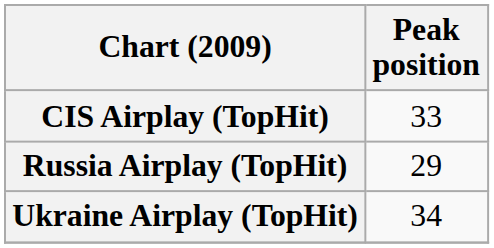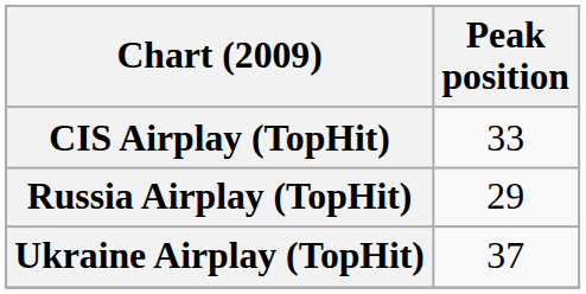 <table class="wikitable sortable plainrowheaders" style="text-align:center">
 <tr>
 <th scope="col">Chart (2009)</th>
 <th scope="col">Peak<br>position</th>
 </tr>
 <tr>
 <th scope="row">CIS Airplay (TopHit)</th>
 <td>33</td>
 </tr>
 <tr>
 <th scope="row">Russia Airplay (TopHit)</th>
 <td>29</td>
 </tr>
 <tr>
 <th scope="row">Ukraine Airplay (TopHit)</th>
-<td>34</td>
+<td>37</td>
 </tr>
 <tr>
 </tr>
 </table>
